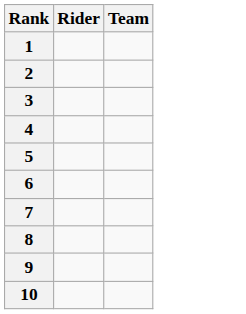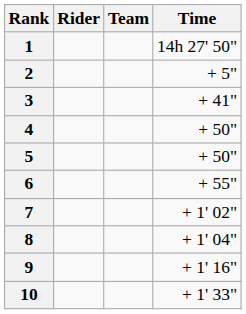 <table class="wikitable" margin-bottom:0;">
 <tr>
 <th scope="col">Rank</th>
 <th scope="col">Rider</th>
 <th scope="col">Team</th>
+<th scope="col">Time</th>
 </tr>
 <tr>
 <th scope="row">1</th>
 <td> </td>
 <td></td>
+<td align="right">14h 27' 50"</td>
 </tr>
 <tr>
 <th scope="row">2</th>
 <td> </td>
 <td></td>
+<td align="right">+ 5"</td>
 </tr>
 <tr>
 <th scope="row">3</th>
 <td></td>
 <td></td>
+<td align="right">+ 41"</td>
 </tr>
 <tr>
 <th scope="row">4</th>
 <td></td>
 <td></td>
+<td align="right">+ 50"</td>
 </tr>
 <tr>
 <th scope="row">5</th>
 <td> </td>
 <td></td>
+<td align="right">+ 50"</td>
 </tr>
 <tr>
 <th scope="row">6</th>
 <td></td>
 <td></td>
+<td align="right">+ 55"</td>
 </tr>
 <tr>
 <th scope="row">7</th>
 <td></td>
 <td></td>
+<td align="right">+ 1' 02"</td>
 </tr>
 <tr>
 <th scope="row">8</th>
 <td> </td>
 <td></td>
+<td align="right">+ 1' 04"</td>
 </tr>
 <tr>
 <th scope="row">9</th>
 <td></td>
 <td></td>
+<td align="right">+ 1' 16"</td>
 </tr>
 <tr>
 <th scope="row">10</th>
 <td></td>
 <td></td>
+<td align="right">+ 1' 33"</td>
 </tr>
 </table>
